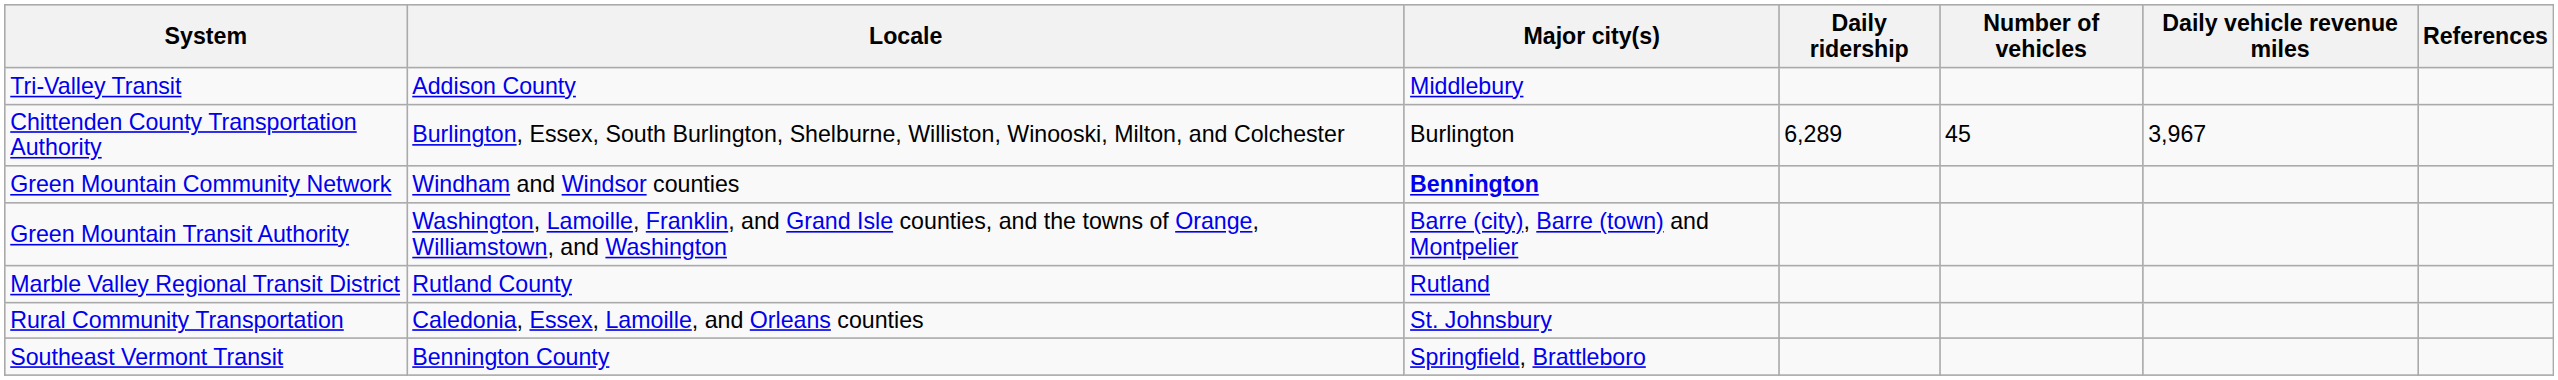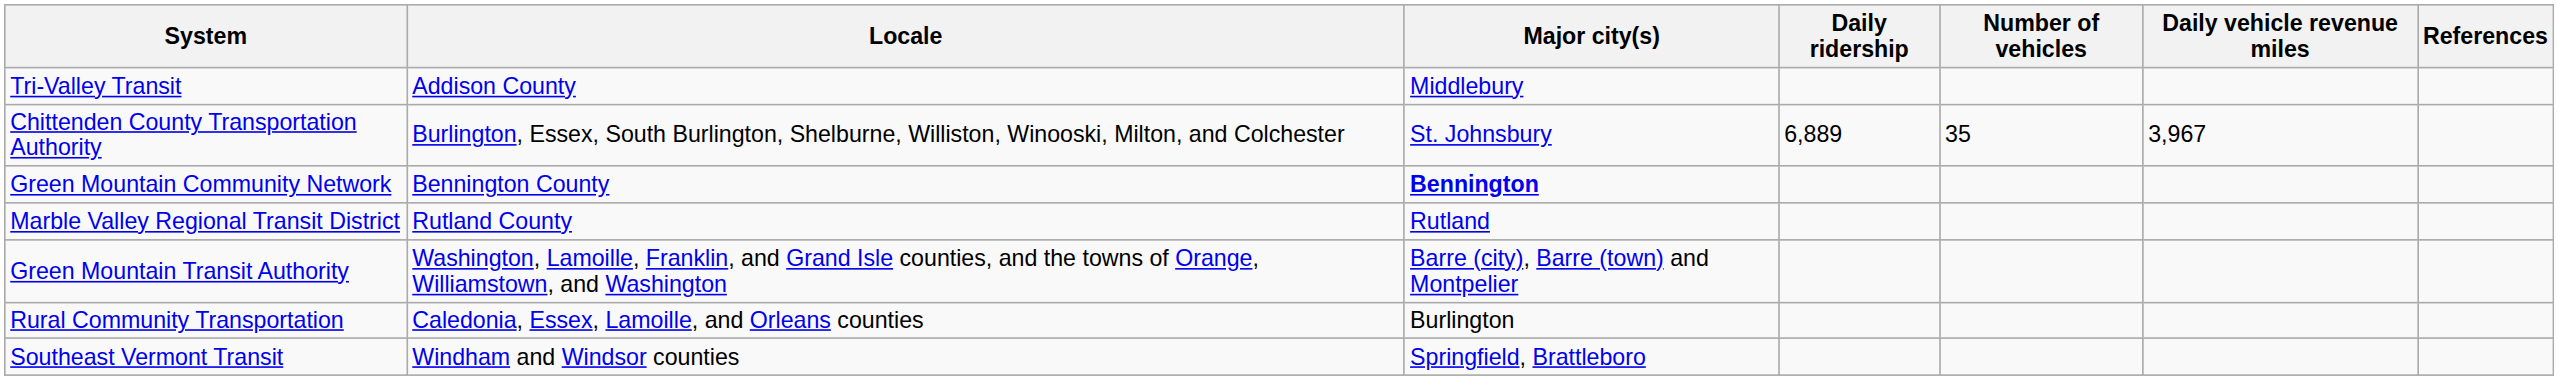 <table class="wikitable sortable" style="font-size: 90%; width: 100%">
 <tr>
 <th>System</th>
 <th>Locale</th>
 <th>Major city(s)</th>
 <th>Daily ridership</th>
 <th>Number of vehicles</th>
 <th>Daily vehicle revenue miles</th>
 <th>References</th>
 </tr>
 <tr>
 <td><a href='#'>Tri-Valley Transit</a></td>
 <td><a href='#'>Addison County</a></td>
 <td><a href='#'>Middlebury</a></td>
 <td></td>
 <td></td>
 <td></td>
 <td></td>
 </tr>
 <tr>
 <td><a href='#'>Chittenden County Transportation Authority</a></td>
 <td><a href='#'>Burlington</a>, Essex, South Burlington, Shelburne, Williston, Winooski, Milton, and Colchester</td>
-<td>Burlington</td>
-<td>6,289</td>
-<td>45</td>
+<td><a href='#'>St. Johnsbury</a></td>
+<td>6,889</td>
+<td>35</td>
 <td>3,967</td>
 <td></td>
 </tr>
 <tr>
 <td><a href='#'>Green Mountain Community Network</a></td>
-<td><a href='#'>Windham</a> and <a href='#'>Windsor</a> counties</td>
+<td><a href='#'>Bennington County</a></td>
 <td><strong><a href='#'>Bennington</a></strong></td>
+<td></td>
+<td></td>
+<td></td>
+<td></td>
+</tr>
+<tr>
+<td><a href='#'>Marble Valley Regional Transit District</a></td>
+<td><a href='#'>Rutland County</a></td>
+<td><a href='#'>Rutland</a></td>
 <td></td>
 <td></td>
 <td></td>
 <td></td>
 </tr>
 <tr>
 <td><a href='#'>Green Mountain Transit Authority</a></td>
 <td><a href='#'>Washington</a>, <a href='#'>Lamoille</a>, <a href='#'>Franklin</a>, and <a href='#'>Grand Isle</a> counties, and the towns of <a href='#'>Orange</a>, <a href='#'>Williamstown</a>, and <a href='#'>Washington</a></td>
 <td><a href='#'>Barre (city)</a>, <a href='#'>Barre (town)</a> and <a href='#'>Montpelier</a></td>
 <td></td>
 <td></td>
 <td></td>
 <td></td>
 </tr>
 <tr>
-<td><a href='#'>Marble Valley Regional Transit District</a></td>
-<td><a href='#'>Rutland County</a></td>
-<td><a href='#'>Rutland</a></td>
-<td></td>
-<td></td>
-<td></td>
-<td></td>
-</tr>
-<tr>
 <td><a href='#'>Rural Community Transportation</a></td>
 <td><a href='#'>Caledonia</a>, <a href='#'>Essex</a>, <a href='#'>Lamoille</a>, and <a href='#'>Orleans</a> counties</td>
-<td><a href='#'>St. Johnsbury</a></td>
+<td>Burlington</td>
 <td></td>
 <td></td>
 <td></td>
 <td></td>
 </tr>
 <tr>
 <td><a href='#'>Southeast Vermont Transit</a></td>
-<td><a href='#'>Bennington County</a></td>
+<td><a href='#'>Windham</a> and <a href='#'>Windsor</a> counties</td>
 <td><a href='#'>Springfield</a>, <a href='#'>Brattleboro</a></td>
 <td></td>
 <td></td>
 <td></td>
 <td></td>
 </tr>
 </table>
